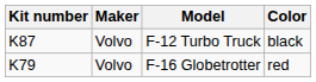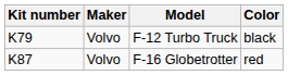 <table class="wikitable">
 <tr>
 <th>Kit number</th>
 <th>Maker</th>
 <th>Model</th>
 <th>Color</th>
 </tr>
 <tr>
-<td>K87</td>
+<td>K79</td>
 <td>Volvo</td>
 <td>F-12 Turbo Truck</td>
 <td>black</td>
 </tr>
 <tr>
-<td>K79</td>
+<td>K87</td>
 <td>Volvo</td>
 <td>F-16 Globetrotter</td>
 <td>red</td>
 </tr>
 </table>
